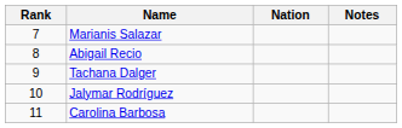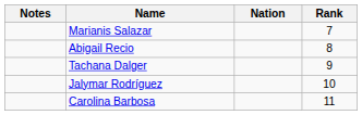 <table class="wikitable sortable" style="text-align:center" width=40%>
 <tr>
-<th>Rank</th>
+<th>Notes</th>
 <th>Name</th>
 <th>Nation</th>
-<th>Notes</th>
+<th>Rank</th>
 </tr>
 <tr>
-<td>7</td>
+<td></td>
 <td align=left><a href='#'>Marianis Salazar</a></td>
 <td align=left></td>
-<td></td>
+<td>7</td>
 </tr>
 <tr>
-<td>8</td>
+<td></td>
 <td align=left><a href='#'>Abigail Recio</a></td>
 <td align=left></td>
-<td></td>
+<td>8</td>
 </tr>
 <tr>
-<td>9</td>
+<td></td>
 <td align=left><a href='#'>Tachana Dalger</a></td>
 <td align=left></td>
-<td></td>
+<td>9</td>
 </tr>
 <tr>
-<td>10</td>
+<td></td>
 <td align=left><a href='#'>Jalymar Rodríguez</a></td>
 <td align=left></td>
-<td></td>
+<td>10</td>
 </tr>
 <tr>
-<td>11</td>
+<td></td>
 <td align=left><a href='#'>Carolina Barbosa</a></td>
 <td align=left></td>
-<td></td>
+<td>11</td>
 </tr>
 </table>
